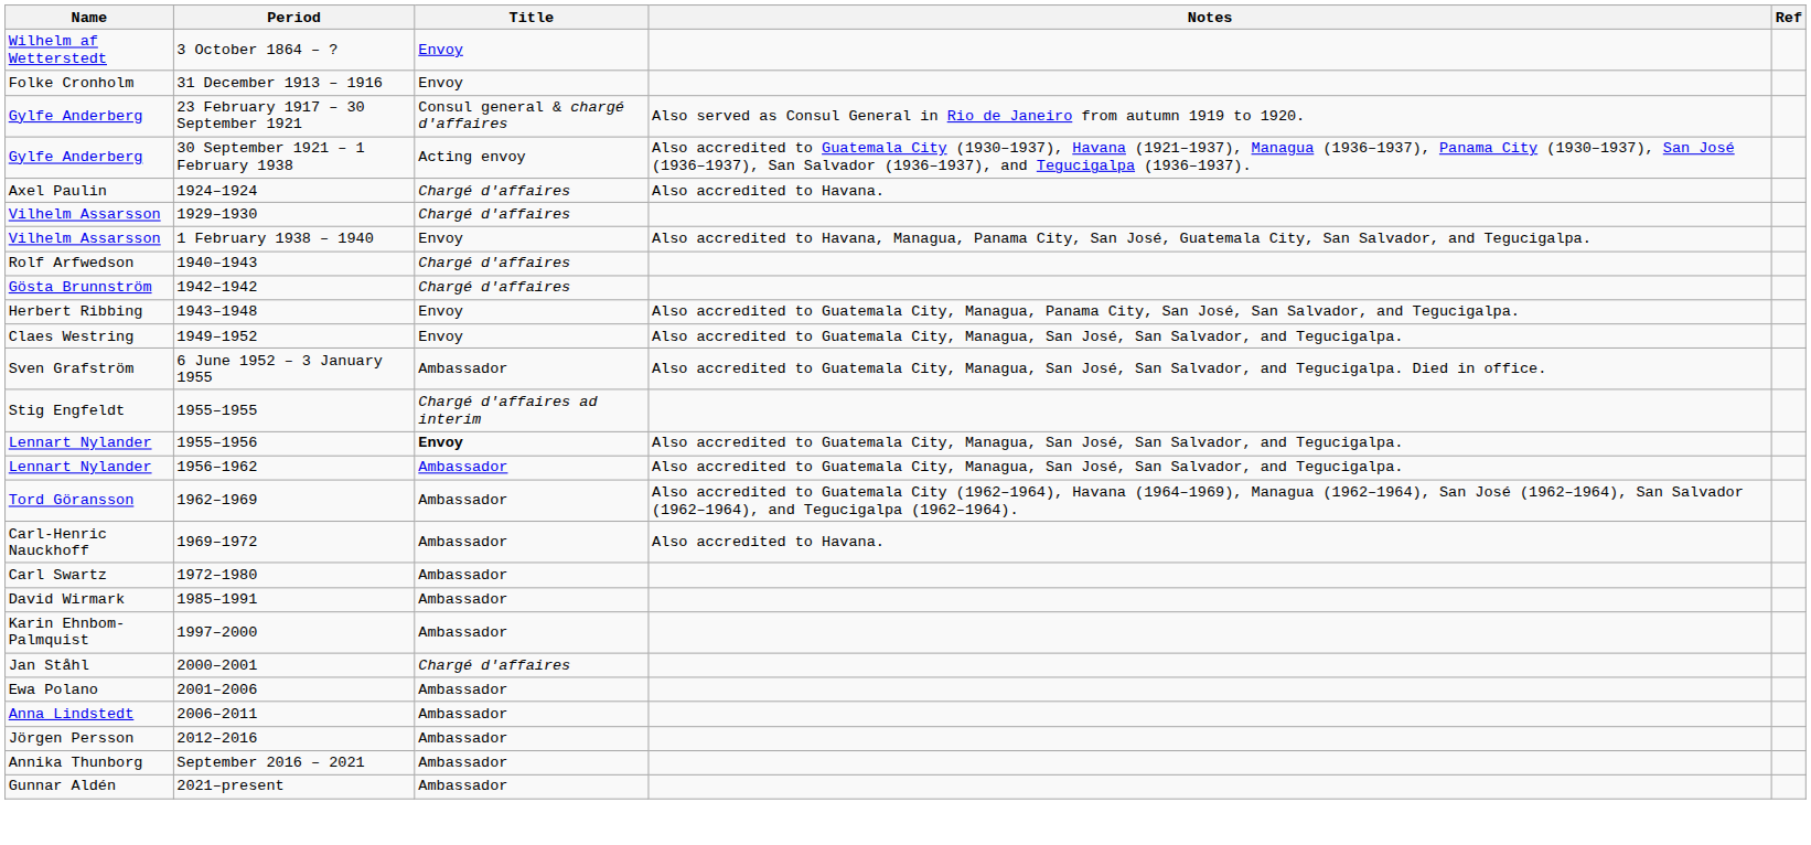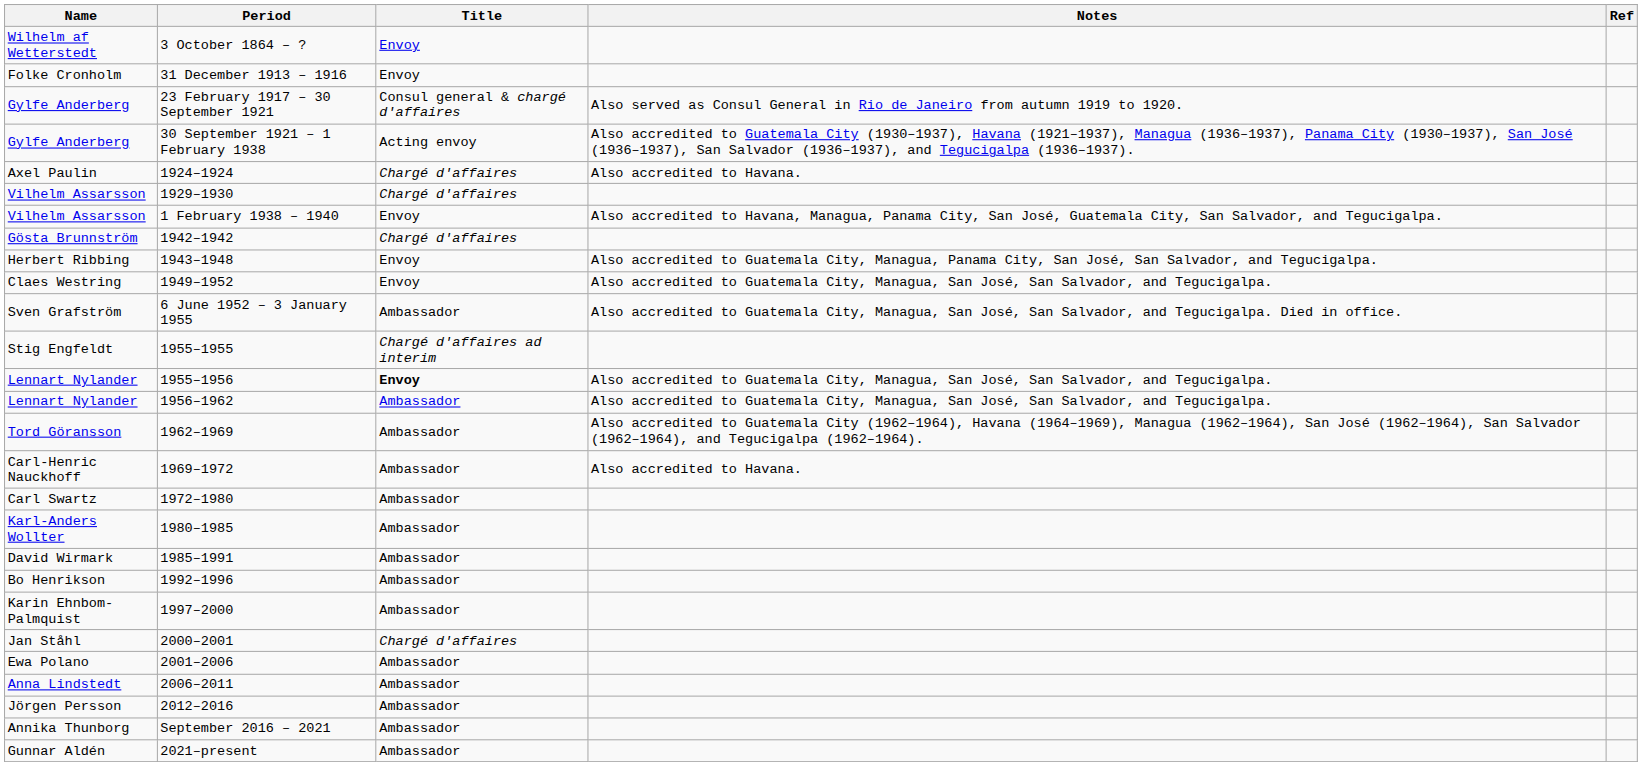 <table class="wikitable">
 <tr>
 <th>Name</th>
 <th>Period</th>
 <th>Title</th>
 <th>Notes</th>
 <th>Ref</th>
 </tr>
 <tr>
 <td><a href='#'>Wilhelm af Wetterstedt</a></td>
 <td>3 October 1864 – ?</td>
 <td><a href='#'>Envoy</a></td>
 <td></td>
 <td></td>
 </tr>
 <tr>
 <td>Folke Cronholm</td>
 <td>31 December 1913 – 1916</td>
 <td>Envoy</td>
 <td></td>
 <td></td>
 </tr>
 <tr>
 <td><a href='#'>Gylfe Anderberg</a></td>
 <td>23 February 1917 – 30 September 1921</td>
 <td>Consul general & <em>chargé d'affaires</em></td>
 <td>Also served as Consul General in <a href='#'>Rio de Janeiro</a> from autumn 1919 to 1920.</td>
 <td></td>
 </tr>
 <tr>
 <td><a href='#'>Gylfe Anderberg</a></td>
 <td>30 September 1921 – 1 February 1938</td>
 <td>Acting envoy</td>
 <td>Also accredited to <a href='#'>Guatemala City</a> (1930–1937), <a href='#'>Havana</a> (1921–1937), <a href='#'>Managua</a> (1936–1937), <a href='#'>Panama City</a> (1930–1937), <a href='#'>San José</a> (1936–1937), San Salvador (1936–1937), and <a href='#'>Tegucigalpa</a> (1936–1937).</td>
 <td></td>
 </tr>
 <tr>
 <td>Axel Paulin</td>
 <td>1924–1924</td>
 <td><em>Chargé d'affaires</em></td>
 <td>Also accredited to Havana.</td>
 <td></td>
 </tr>
 <tr>
 <td><a href='#'>Vilhelm Assarsson</a></td>
 <td>1929–1930</td>
 <td><em>Chargé d'affaires</em></td>
 <td></td>
 <td></td>
 </tr>
 <tr>
 <td><a href='#'>Vilhelm Assarsson</a></td>
 <td>1 February 1938 – 1940</td>
 <td>Envoy</td>
 <td>Also accredited to Havana, Managua, Panama City, San José, Guatemala City, San Salvador, and Tegucigalpa.</td>
-<td></td>
-</tr>
-<tr>
-<td>Rolf Arfwedson</td>
-<td>1940–1943</td>
-<td><em>Chargé d'affaires</em></td>
-<td></td>
 <td></td>
 </tr>
 <tr>
 <td><a href='#'>Gösta Brunnström</a></td>
 <td>1942–1942</td>
 <td><em>Chargé d'affaires</em></td>
 <td></td>
 <td></td>
 </tr>
 <tr>
 <td>Herbert Ribbing</td>
 <td>1943–1948</td>
 <td>Envoy</td>
 <td>Also accredited to Guatemala City, Managua, Panama City, San José, San Salvador, and Tegucigalpa.</td>
 <td></td>
 </tr>
 <tr>
 <td>Claes Westring</td>
 <td>1949–1952</td>
 <td>Envoy</td>
 <td>Also accredited to Guatemala City, Managua, San José, San Salvador, and Tegucigalpa.</td>
 <td></td>
 </tr>
 <tr>
 <td>Sven Grafström</td>
 <td>6 June 1952 – 3 January 1955</td>
 <td>Ambassador</td>
 <td>Also accredited to Guatemala City, Managua, San José, San Salvador, and Tegucigalpa. Died in office.</td>
 <td></td>
 </tr>
 <tr>
 <td>Stig Engfeldt</td>
 <td>1955–1955</td>
 <td><em>Chargé d'affaires ad interim</em></td>
 <td></td>
 <td></td>
 </tr>
 <tr>
 <td><a href='#'>Lennart Nylander</a></td>
 <td>1955–1956</td>
 <td><strong>Envoy</strong></td>
 <td>Also accredited to Guatemala City, Managua, San José, San Salvador, and Tegucigalpa.</td>
 <td></td>
 </tr>
 <tr>
 <td><a href='#'>Lennart Nylander</a></td>
 <td>1956–1962</td>
 <td><a href='#'>Ambassador</a></td>
 <td>Also accredited to Guatemala City, Managua, San José, San Salvador, and Tegucigalpa.</td>
 <td></td>
 </tr>
 <tr>
 <td><a href='#'>Tord Göransson</a></td>
 <td>1962–1969</td>
 <td>Ambassador</td>
 <td>Also accredited to Guatemala City (1962–1964), Havana (1964–1969), Managua (1962–1964), San José (1962–1964), San Salvador (1962–1964), and Tegucigalpa (1962–1964).</td>
 <td></td>
 </tr>
 <tr>
 <td>Carl-Henric Nauckhoff</td>
 <td>1969–1972</td>
 <td>Ambassador</td>
 <td>Also accredited to Havana.</td>
 <td></td>
 </tr>
 <tr>
 <td>Carl Swartz</td>
 <td>1972–1980</td>
 <td>Ambassador</td>
 <td></td>
 <td></td>
 </tr>
 <tr>
+<td><a href='#'>Karl-Anders Wollter</a></td>
+<td>1980–1985</td>
+<td>Ambassador</td>
+<td></td>
+<td></td>
+</tr>
+<tr>
 <td>David Wirmark</td>
 <td>1985–1991</td>
+<td>Ambassador</td>
+<td></td>
+<td></td>
+</tr>
+<tr>
+<td>Bo Henrikson</td>
+<td>1992–1996</td>
 <td>Ambassador</td>
 <td></td>
 <td></td>
 </tr>
 <tr>
 <td>Karin Ehnbom-Palmquist</td>
 <td>1997–2000</td>
 <td>Ambassador</td>
 <td></td>
 <td></td>
 </tr>
 <tr>
 <td>Jan Ståhl</td>
 <td>2000–2001</td>
 <td><em>Chargé d'affaires</em></td>
 <td></td>
 <td></td>
 </tr>
 <tr>
 <td>Ewa Polano</td>
 <td>2001–2006</td>
 <td>Ambassador</td>
 <td></td>
 <td></td>
 </tr>
 <tr>
 <td><a href='#'>Anna Lindstedt</a></td>
 <td>2006–2011</td>
 <td>Ambassador</td>
 <td></td>
 <td></td>
 </tr>
 <tr>
 <td>Jörgen Persson</td>
 <td>2012–2016</td>
 <td>Ambassador</td>
 <td></td>
 <td></td>
 </tr>
 <tr>
 <td>Annika Thunborg</td>
 <td>September 2016 – 2021</td>
 <td>Ambassador</td>
 <td></td>
 <td></td>
 </tr>
 <tr>
 <td>Gunnar Aldén</td>
 <td>2021–present</td>
 <td>Ambassador</td>
 <td></td>
 <td></td>
 </tr>
 </table>
